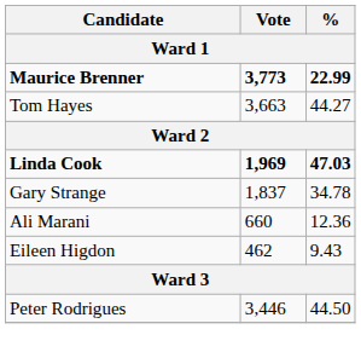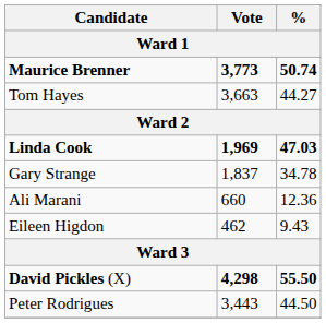 <table class="wikitable">
 <tr>
 <th bgcolor="#DDDDFF" width="200px">Candidate</th>
 <th bgcolor="#DDDDFF" width="50px">Vote</th>
 <th bgcolor="#DDDDFF" width="30px">%</th>
 </tr>
 <tr>
 <th colspan="3">Ward 1</th>
 </tr>
 <tr>
 <td><strong>Maurice Brenner</strong></td>
 <td><strong>3,773</strong></td>
-<td><strong>22.99</strong></td>
+<td><strong>50.74</strong></td>
 </tr>
 <tr>
 <td>Tom Hayes</td>
 <td>3,663</td>
 <td>44.27</td>
 </tr>
 <tr>
 <th colspan="3">Ward 2</th>
 </tr>
 <tr>
 <td><strong>Linda Cook</strong></td>
 <td><strong>1,969</strong></td>
 <td><strong>47.03</strong></td>
 </tr>
 <tr>
 <td>Gary Strange</td>
 <td>1,837</td>
 <td>34.78</td>
 </tr>
 <tr>
 <td>Ali Marani</td>
 <td>660</td>
 <td>12.36</td>
 </tr>
 <tr>
 <td>Eileen Higdon</td>
 <td>462</td>
 <td>9.43</td>
 </tr>
 <tr>
 <th colspan="3">Ward 3</th>
 </tr>
 <tr>
+<td><strong>David Pickles</strong> (X)</td>
+<td><strong>4,298</strong></td>
+<td><strong>55.50</strong></td>
+</tr>
+<tr>
 <td>Peter Rodrigues</td>
-<td>3,446</td>
+<td>3,443</td>
 <td>44.50</td>
 </tr>
 <tr>
 </tr>
 </table>
